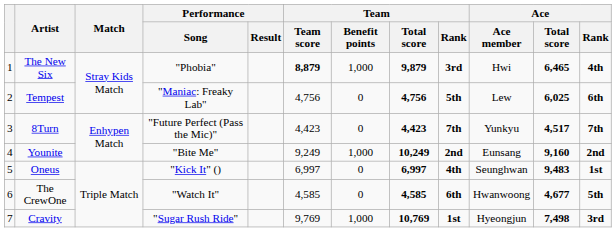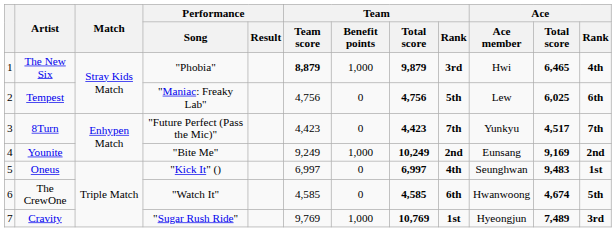 <table class="wikitable sortable" style="text-align:center">
 <tr>
 <th rowspan="2"></th>
 <th rowspan="2">Artist</th>
 <th rowspan="2">Match</th>
 <th colspan="2">Performance</th>
 <th colspan="4">Team</th>
 <th colspan="3">Ace</th>
 </tr>
 <tr>
 <th>Song</th>
 <th>Result</th>
 <th>Team score</th>
 <th>Benefit points</th>
 <th>Total score</th>
 <th>Rank</th>
 <th>Ace member</th>
 <th>Total score</th>
 <th>Rank</th>
 </tr>
 <tr>
 <td>1</td>
 <td><a href='#'>The New Six</a></td>
 <td rowspan="2"><a href='#'>Stray Kids</a> Match</td>
 <td>"Phobia"</td>
 <td></td>
 <td><strong>8,879</strong></td>
 <td>1,000</td>
 <td><strong>9,879</strong></td>
 <td><strong>3rd</strong></td>
 <td>Hwi</td>
 <td><strong>6,465</strong></td>
 <td><strong>4th</strong></td>
 </tr>
 <tr>
 <td>2</td>
 <td><a href='#'>Tempest</a></td>
 <td>"<a href='#'>Maniac</a>: Freaky Lab"</td>
 <td></td>
 <td>4,756</td>
 <td>0</td>
 <td><strong>4,756</strong></td>
 <td><strong>5th</strong></td>
 <td>Lew</td>
 <td><strong>6,025</strong></td>
 <td><strong>6th</strong></td>
 </tr>
 <tr>
 <td>3</td>
 <td><a href='#'>8Turn</a></td>
 <td rowspan="2"><a href='#'>Enhypen</a> Match</td>
 <td>"Future Perfect (Pass the Mic)"</td>
 <td></td>
 <td>4,423</td>
 <td>0</td>
 <td><strong>4,423</strong></td>
 <td><strong>7th</strong></td>
 <td>Yunkyu</td>
 <td><strong>4,517</strong></td>
 <td><strong>7th</strong></td>
 </tr>
 <tr>
 <td>4</td>
 <td><a href='#'>Younite</a></td>
 <td>"Bite Me"</td>
 <td></td>
 <td>9,249</td>
 <td>1,000</td>
 <td><strong>10,249</strong></td>
 <td><strong>2nd</strong></td>
 <td>Eunsang</td>
-<td><strong>9,160</strong></td>
+<td><strong>9,169</strong></td>
 <td><strong>2nd</strong></td>
 </tr>
 <tr>
 <td>5</td>
 <td><a href='#'>Oneus</a></td>
 <td rowspan="3">Triple Match<br></td>
 <td>"<a href='#'>Kick It</a>" ()</td>
 <td></td>
 <td>6,997</td>
 <td>0</td>
 <td><strong>6,997</strong></td>
 <td><strong>4th</strong></td>
 <td>Seunghwan</td>
 <td><strong>9,483</strong></td>
 <td><strong>1st</strong></td>
 </tr>
 <tr>
 <td>6</td>
 <td>The CrewOne</td>
 <td>"Watch It"</td>
 <td></td>
 <td>4,585</td>
 <td>0</td>
 <td><strong>4,585</strong></td>
 <td><strong>6th</strong></td>
 <td>Hwanwoong</td>
-<td><strong>4,677</strong></td>
+<td><strong>4,674</strong></td>
 <td><strong>5th</strong></td>
 </tr>
 <tr>
 <td>7</td>
 <td><a href='#'>Cravity</a></td>
 <td>"<a href='#'>Sugar Rush Ride</a>"</td>
 <td></td>
 <td>9,769</td>
 <td>1,000</td>
 <td><strong>10,769</strong></td>
 <td><strong>1st</strong></td>
 <td>Hyeongjun</td>
-<td><strong>7,498</strong></td>
+<td><strong>7,489</strong></td>
 <td><strong>3rd</strong></td>
 </tr>
 </table>
